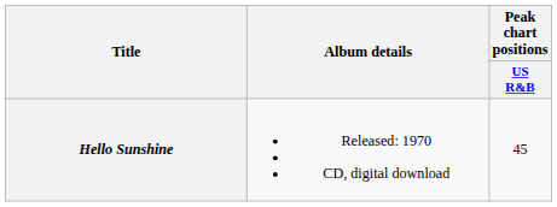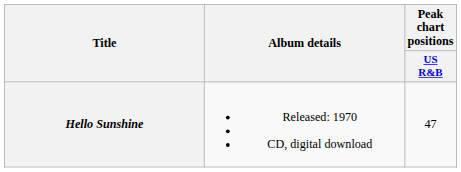 <table class="wikitable plainrowheaders" style="text-align:center;">
 <tr>
 <th scope="col" rowspan="2" style="width:16em;">Title</th>
 <th scope="col" rowspan="2" style="width:16em;">Album details</th>
 <th scope="col" colspan="1">Peak chart positions</th>
 </tr>
 <tr>
 <th style="width:3em; font-size:90%"><a href='#'>US<br>R&B</a></th>
 </tr>
 <tr>
 <th scope="row"><em>Hello Sunshine</em></th>
 <td><br><ul><li>Released: 1970</li><li></li><li>CD, digital download</li></ul></td>
-<td>45</td>
+<td>47</td>
 </tr>
 </table>
